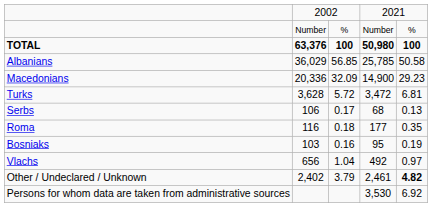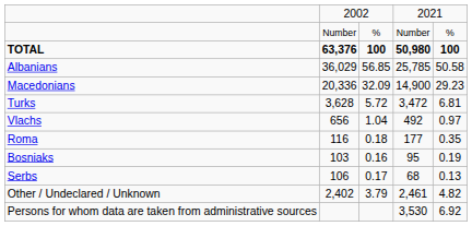 <table class="wikitable">
 <tr>
 <td></td>
 <td colspan="2" align="center">2002</td>
 <td colspan="2" align="center">2021</td>
 </tr>
 <tr>
 <td></td>
 <td align="center"><small>Number</small></td>
 <td align="center"><small>%</small></td>
 <td align="center"><small>Number</small></td>
 <td align="center"><small>%</small></td>
 </tr>
 <tr>
 <td><strong>TOTAL</strong></td>
 <td align="center"><strong>63,376</strong></td>
 <td align="center"><strong>100</strong></td>
 <td align="center"><strong>50,980</strong></td>
 <td align="center"><strong>100</strong></td>
 </tr>
 <tr>
 <td><a href='#'>Albanians</a></td>
 <td align="center">36,029</td>
 <td align="center">56.85</td>
 <td align="center">25,785</td>
 <td align="center">50.58</td>
 </tr>
 <tr>
 <td><a href='#'>Macedonians</a></td>
 <td align="center">20,336</td>
 <td align="center">32.09</td>
 <td align="center">14,900</td>
 <td align="center">29.23</td>
 </tr>
 <tr>
 <td><a href='#'>Turks</a></td>
 <td align="center">3,628</td>
 <td align="center">5.72</td>
 <td align="center">3,472</td>
 <td align="center">6.81</td>
 </tr>
 <tr>
-<td><a href='#'>Serbs</a></td>
-<td align="center">106</td>
-<td align="center">0.17</td>
-<td align="center">68</td>
-<td align="center">0.13</td>
+<td><a href='#'>Vlachs</a></td>
+<td align="center">656</td>
+<td align="center">1.04</td>
+<td align="center">492</td>
+<td align="center">0.97</td>
 </tr>
 <tr>
 <td><a href='#'>Roma</a></td>
 <td align="center">116</td>
 <td align="center">0.18</td>
 <td align="center">177</td>
 <td align="center">0.35</td>
 </tr>
 <tr>
 <td><a href='#'>Bosniaks</a></td>
 <td align="center">103</td>
 <td align="center">0.16</td>
 <td align="center">95</td>
 <td align="center">0.19</td>
 </tr>
 <tr>
-<td><a href='#'>Vlachs</a></td>
-<td align="center">656</td>
-<td align="center">1.04</td>
-<td align="center">492</td>
-<td align="center">0.97</td>
+<td><a href='#'>Serbs</a></td>
+<td align="center">106</td>
+<td align="center">0.17</td>
+<td align="center">68</td>
+<td align="center">0.13</td>
 </tr>
 <tr>
 <td>Other / Undeclared / Unknown</td>
 <td align="center">2,402</td>
 <td align="center">3.79</td>
 <td align="center">2,461</td>
-<td align="center"><strong>4.82</strong></td>
+<td align="center">4.82</td>
 </tr>
 <tr>
 <td>Persons for whom data are taken from administrative sources</td>
 <td align="center"></td>
 <td align="center"></td>
 <td align="center">3,530</td>
 <td align="center">6.92</td>
 </tr>
 </table>
